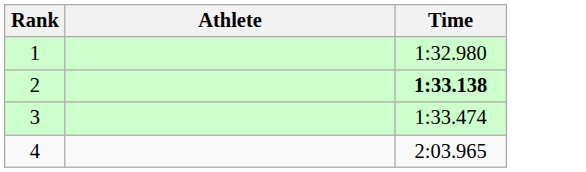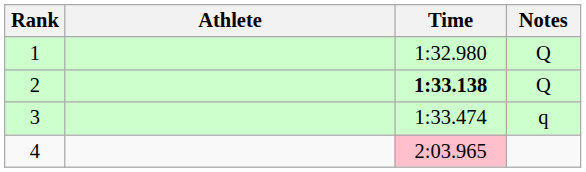 <table class=wikitable style="text-align:center">
 <tr>
 <th width=40>Rank</th>
 <th width=250>Athlete</th>
 <th width=80>Time</th>
+<th width=50>Notes</th>
 </tr>
 <tr bgcolor="ccffcc">
 <td>1</td>
 <td align=left></td>
 <td>1:32.980</td>
+<td>Q</td>
 </tr>
 <tr bgcolor="ccffcc">
 <td>2</td>
 <td align=left></td>
 <td><strong>1:33.138</strong></td>
+<td>Q</td>
 </tr>
 <tr bgcolor="ccffcc">
 <td>3</td>
 <td align=left></td>
 <td>1:33.474</td>
+<td>q</td>
 </tr>
 <tr>
 <td>4</td>
 <td align=left></td>
-<td>2:03.965</td>
+<td style="background: pink;">2:03.965</td>
+<td></td>
 </tr>
 </table>
